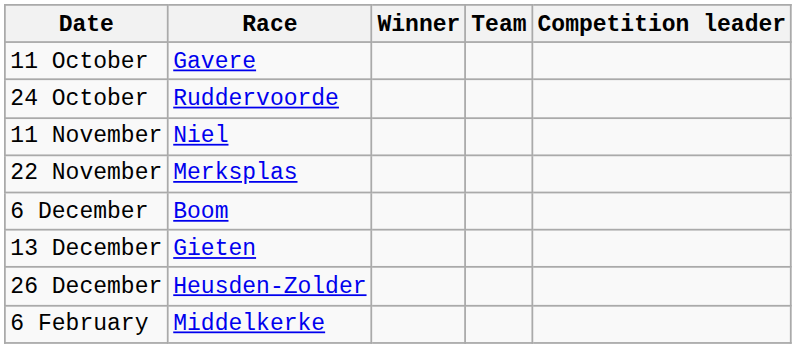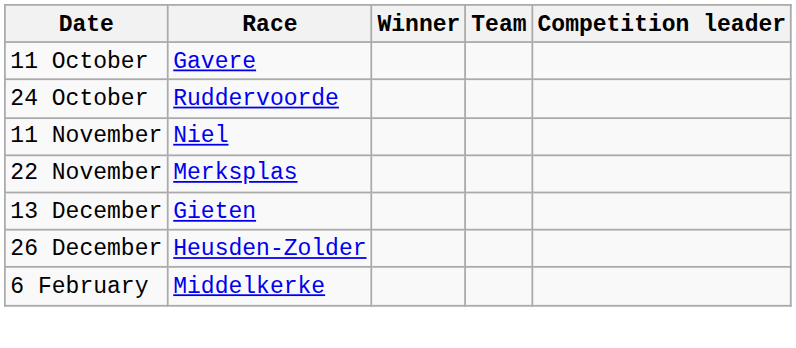 <table class="wikitable">
 <tr>
 <th>Date</th>
 <th>Race</th>
 <th>Winner</th>
 <th>Team</th>
 <th>Competition leader</th>
 </tr>
 <tr>
 <td>11 October</td>
 <td><a href='#'>Gavere</a></td>
 <td></td>
 <td></td>
 <td></td>
 </tr>
 <tr>
 <td>24 October</td>
 <td><a href='#'>Ruddervoorde</a></td>
 <td></td>
 <td></td>
 <td></td>
 </tr>
 <tr>
 <td>11 November</td>
 <td><a href='#'>Niel</a></td>
 <td></td>
 <td></td>
 <td></td>
 </tr>
 <tr>
 <td>22 November</td>
 <td><a href='#'>Merksplas</a></td>
 <td></td>
 <td></td>
 <td></td>
 </tr>
 <tr>
-<td>6 December</td>
-<td><a href='#'>Boom</a></td>
-<td></td>
-<td></td>
-<td></td>
-</tr>
-<tr>
 <td>13 December</td>
 <td><a href='#'>Gieten</a></td>
 <td></td>
 <td></td>
 <td></td>
 </tr>
 <tr>
 <td>26 December</td>
 <td><a href='#'>Heusden-Zolder</a></td>
 <td></td>
 <td></td>
 <td></td>
 </tr>
 <tr>
 <td>6 February</td>
 <td><a href='#'>Middelkerke</a></td>
 <td></td>
 <td></td>
 <td></td>
 </tr>
 </table>
